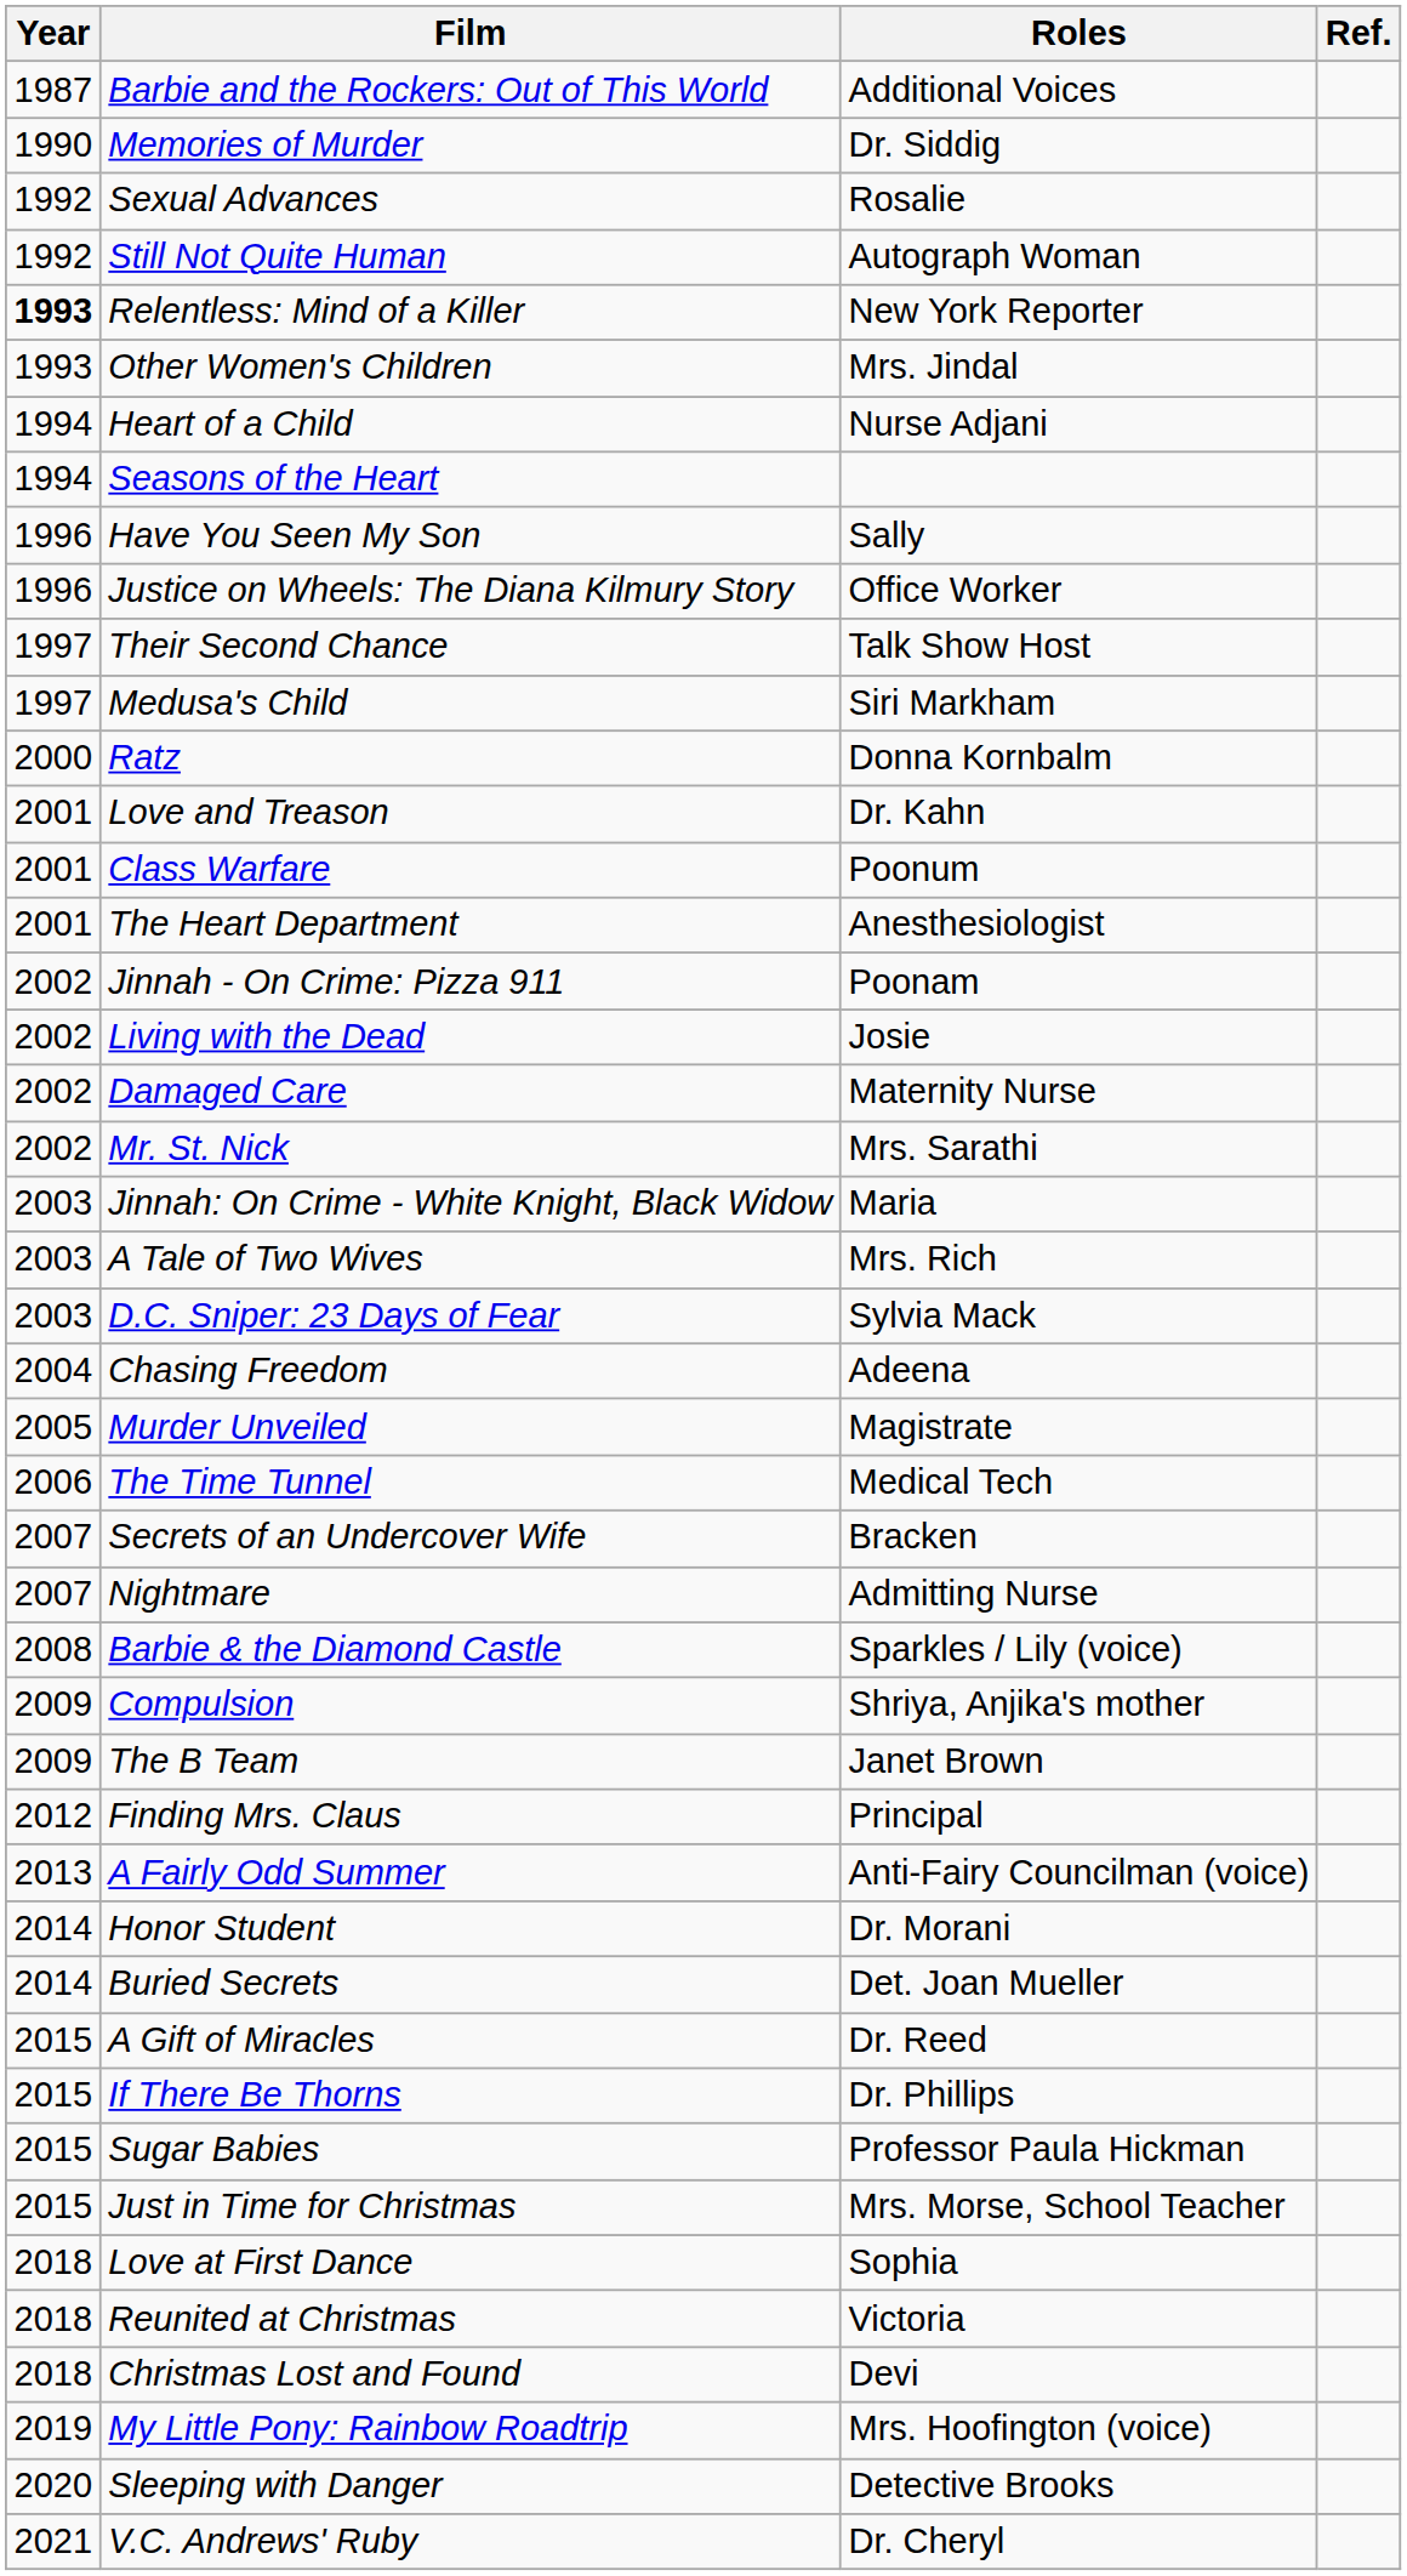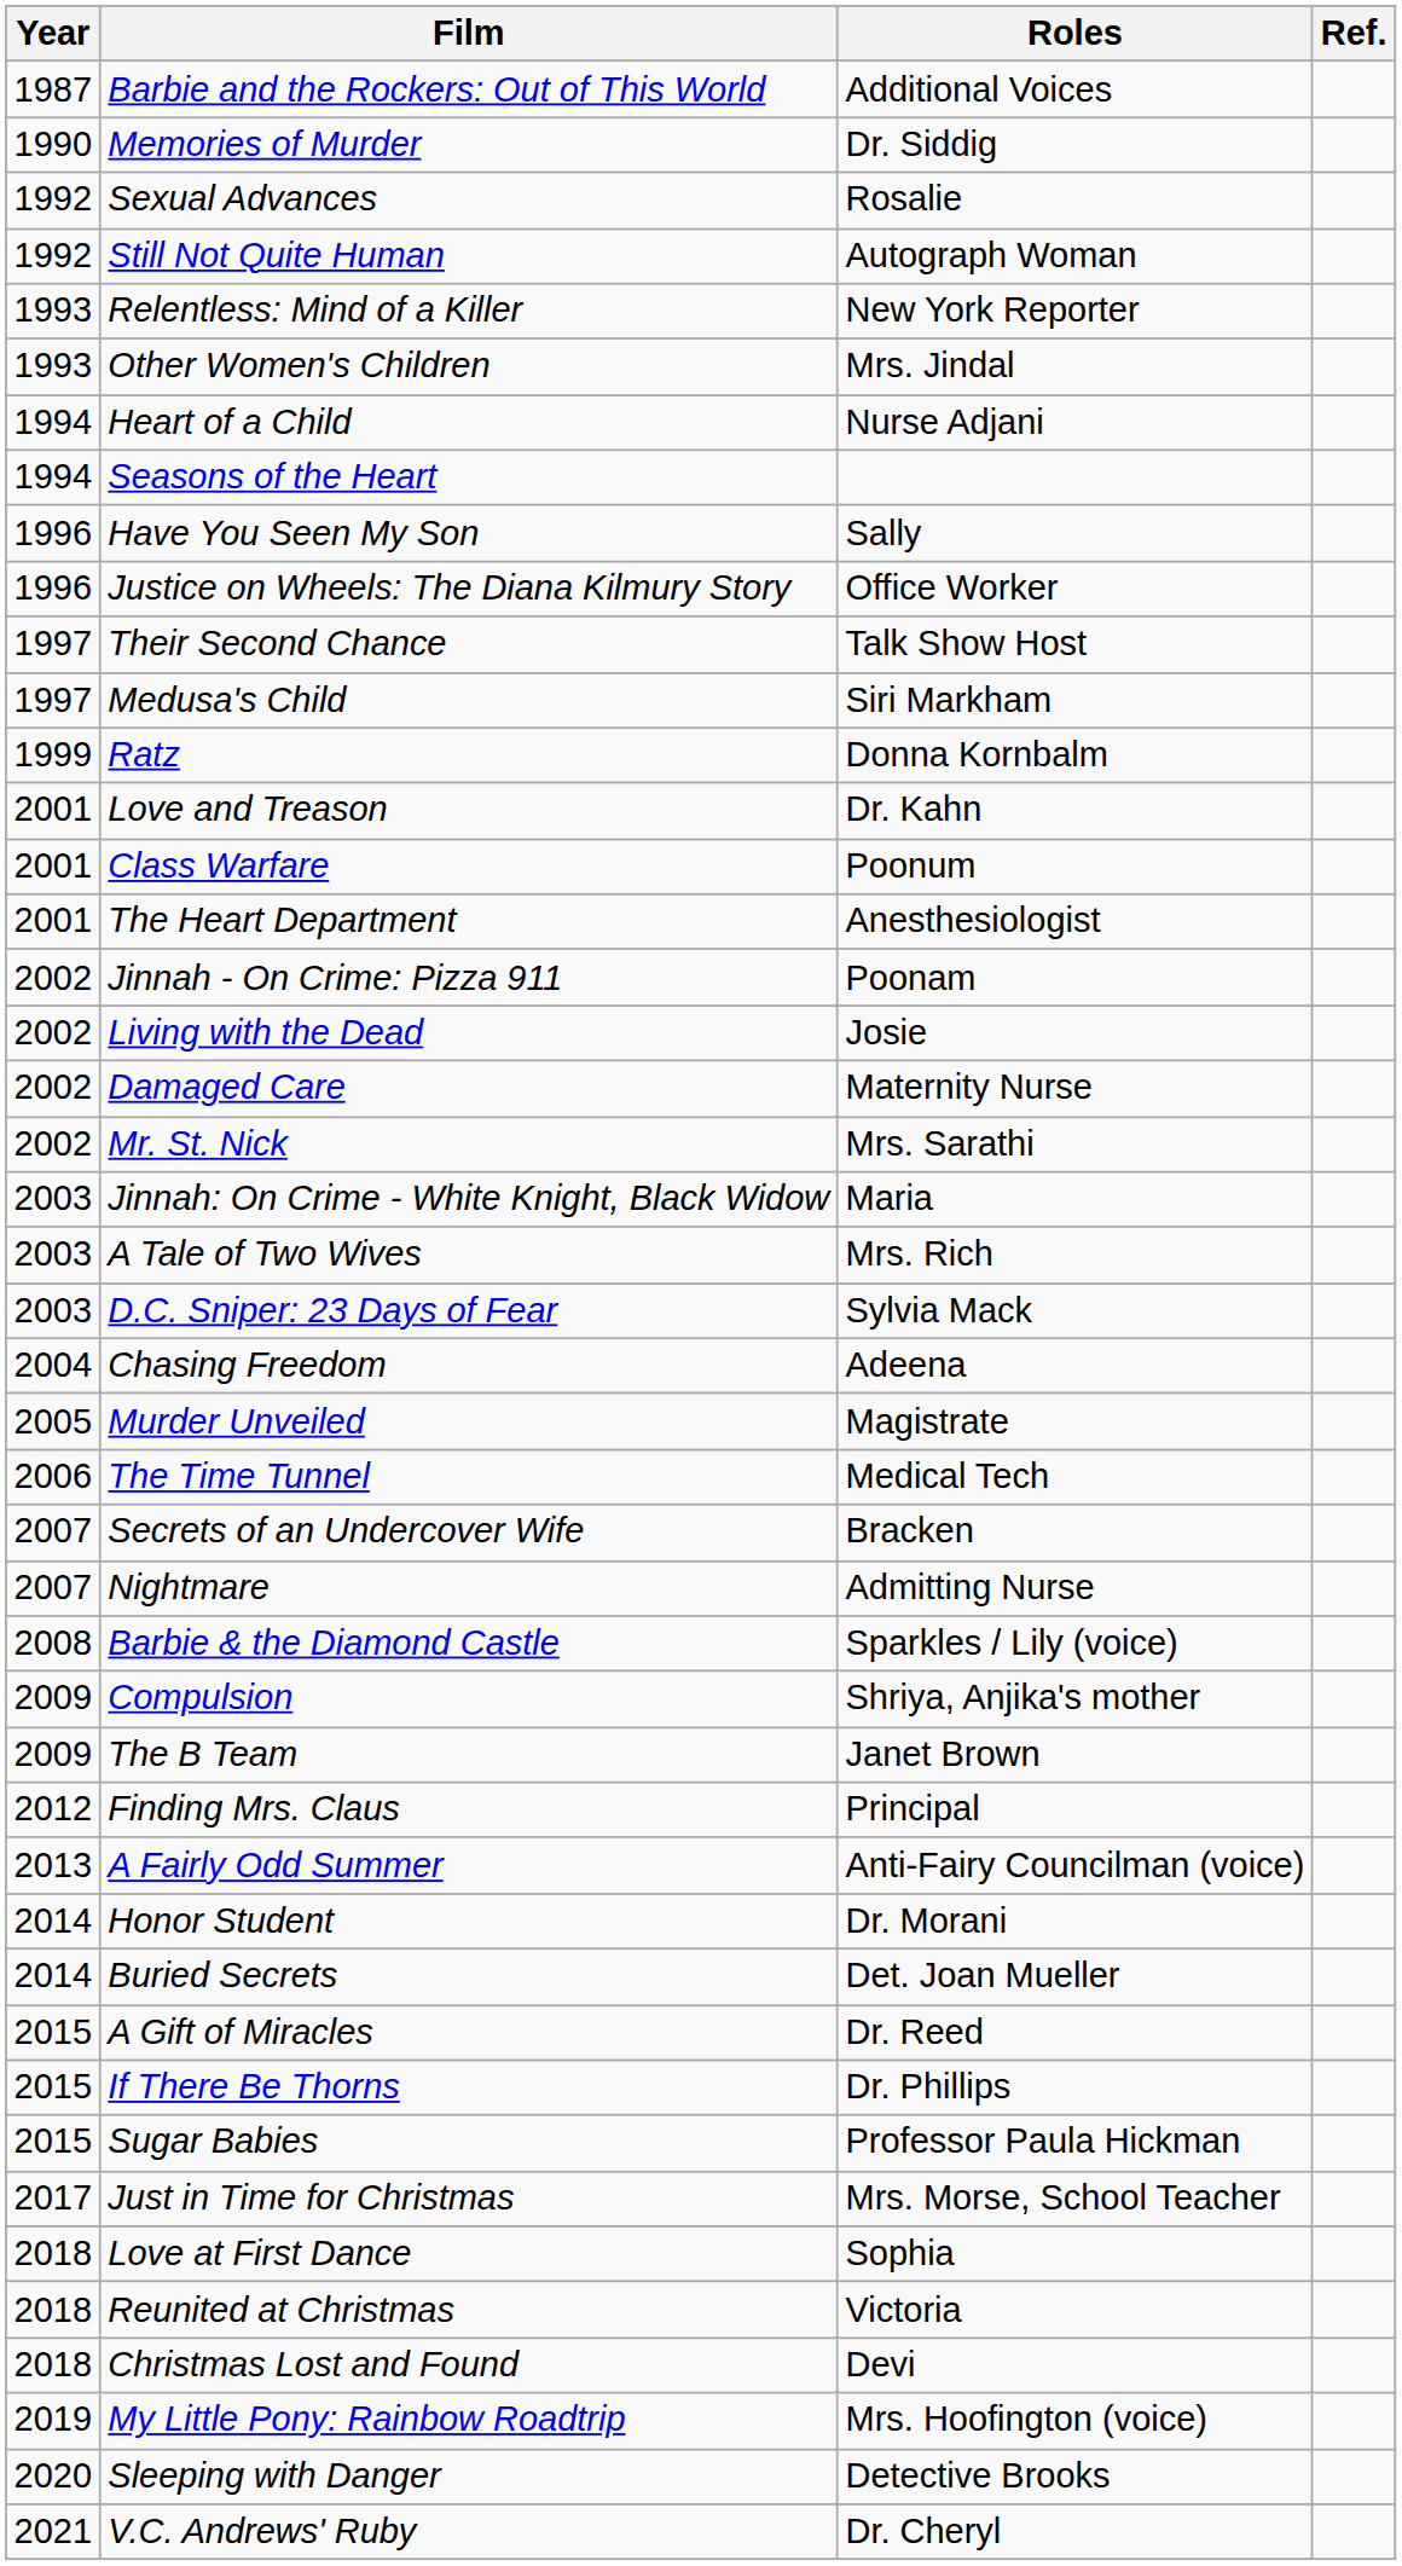 <table class="wikitable sortable">
 <tr>
 <th>Year</th>
 <th>Film</th>
 <th>Roles</th>
 <th class="unsortable">Ref.</th>
 </tr>
 <tr>
 <td>1987</td>
 <td><em><a href='#'>Barbie and the Rockers: Out of This World</a></em></td>
 <td>Additional Voices</td>
 <td></td>
 </tr>
 <tr>
 <td>1990</td>
 <td><em><a href='#'>Memories of Murder</a></em></td>
 <td>Dr. Siddig</td>
 <td></td>
 </tr>
 <tr>
 <td>1992</td>
 <td><em>Sexual Advances</em></td>
 <td>Rosalie</td>
 <td></td>
 </tr>
 <tr>
 <td>1992</td>
 <td><em><a href='#'>Still Not Quite Human</a></em></td>
 <td>Autograph Woman</td>
 <td></td>
 </tr>
 <tr>
-<td><strong>1993</strong></td>
+<td>1993</td>
 <td><em>Relentless: Mind of a Killer</em></td>
 <td>New York Reporter</td>
 <td></td>
 </tr>
 <tr>
 <td>1993</td>
 <td><em>Other Women's Children</em></td>
 <td>Mrs. Jindal</td>
 <td></td>
 </tr>
 <tr>
 <td>1994</td>
 <td><em>Heart of a Child</em></td>
 <td>Nurse Adjani</td>
 <td></td>
 </tr>
 <tr>
 <td>1994</td>
 <td><em><a href='#'>Seasons of the Heart</a></em></td>
 <td></td>
 <td></td>
 </tr>
 <tr>
 <td>1996</td>
 <td><em>Have You Seen My Son</em></td>
 <td>Sally</td>
 <td></td>
 </tr>
 <tr>
 <td>1996</td>
 <td><em>Justice on Wheels: The Diana Kilmury Story</em></td>
 <td>Office Worker</td>
 <td></td>
 </tr>
 <tr>
 <td>1997</td>
 <td><em>Their Second Chance</em></td>
 <td>Talk Show Host</td>
 <td></td>
 </tr>
 <tr>
 <td>1997</td>
 <td><em>Medusa's Child</em></td>
 <td>Siri Markham</td>
 <td></td>
 </tr>
 <tr>
-<td>2000</td>
+<td>1999</td>
 <td><em><a href='#'>Ratz</a></em></td>
 <td>Donna Kornbalm</td>
 <td></td>
 </tr>
 <tr>
 <td>2001</td>
 <td><em>Love and Treason</em></td>
 <td>Dr. Kahn</td>
 <td></td>
 </tr>
 <tr>
 <td>2001</td>
 <td><em><a href='#'>Class Warfare</a></em></td>
 <td>Poonum</td>
 <td></td>
 </tr>
 <tr>
 <td>2001</td>
 <td data-sort-value="Heart Department, The"><em>The Heart Department</em></td>
 <td>Anesthesiologist</td>
 <td></td>
 </tr>
 <tr>
 <td>2002</td>
 <td><em>Jinnah - On Crime: Pizza 911</em></td>
 <td>Poonam</td>
 <td></td>
 </tr>
 <tr>
 <td>2002</td>
 <td><em><a href='#'>Living with the Dead</a></em></td>
 <td>Josie</td>
 <td></td>
 </tr>
 <tr>
 <td>2002</td>
 <td><em><a href='#'>Damaged Care</a></em></td>
 <td>Maternity Nurse</td>
 <td></td>
 </tr>
 <tr>
 <td>2002</td>
 <td><em><a href='#'>Mr. St. Nick</a></em></td>
 <td>Mrs. Sarathi</td>
 <td></td>
 </tr>
 <tr>
 <td>2003</td>
 <td><em>Jinnah: On Crime - White Knight, Black Widow</em></td>
 <td>Maria</td>
 <td></td>
 </tr>
 <tr>
 <td>2003</td>
 <td data-sort-value="Tale of Two Wives, A"><em>A Tale of Two Wives</em></td>
 <td>Mrs. Rich</td>
 <td></td>
 </tr>
 <tr>
 <td>2003</td>
 <td><em><a href='#'>D.C. Sniper: 23 Days of Fear</a></em></td>
 <td>Sylvia Mack</td>
 <td></td>
 </tr>
 <tr>
 <td>2004</td>
 <td><em>Chasing Freedom</em></td>
 <td>Adeena</td>
 <td></td>
 </tr>
 <tr>
 <td>2005</td>
 <td><em><a href='#'>Murder Unveiled</a></em></td>
 <td>Magistrate</td>
 <td></td>
 </tr>
 <tr>
 <td>2006</td>
 <td data-sort-value="Time Tunnel, The"><em><a href='#'>The Time Tunnel</a></em></td>
 <td>Medical Tech</td>
 <td></td>
 </tr>
 <tr>
 <td>2007</td>
 <td><em>Secrets of an Undercover Wife</em></td>
 <td>Bracken</td>
 <td></td>
 </tr>
 <tr>
 <td>2007</td>
 <td><em>Nightmare</em></td>
 <td>Admitting Nurse</td>
 <td></td>
 </tr>
 <tr>
 <td>2008</td>
 <td><em><a href='#'>Barbie & the Diamond Castle</a></em></td>
 <td>Sparkles / Lily (voice)</td>
 <td></td>
 </tr>
 <tr>
 <td>2009</td>
 <td><em><a href='#'>Compulsion</a></em></td>
 <td>Shriya, Anjika's mother</td>
 <td></td>
 </tr>
 <tr>
 <td>2009</td>
 <td data-sort-value="B Team, The"><em>The B Team</em></td>
 <td>Janet Brown</td>
 <td></td>
 </tr>
 <tr>
 <td>2012</td>
 <td><em>Finding Mrs. Claus</em></td>
 <td>Principal</td>
 <td></td>
 </tr>
 <tr>
 <td>2013</td>
 <td data-sort-value="Fairly Odd Summer, A"><em><a href='#'>A Fairly Odd Summer</a></em></td>
 <td>Anti-Fairy Councilman (voice)</td>
 <td></td>
 </tr>
 <tr>
 <td>2014</td>
 <td><em>Honor Student</em></td>
 <td>Dr. Morani</td>
 <td></td>
 </tr>
 <tr>
 <td>2014</td>
 <td><em>Buried Secrets</em></td>
 <td>Det. Joan Mueller</td>
 <td></td>
 </tr>
 <tr>
 <td>2015</td>
 <td data-sort-value="Gift of Miracles, A"><em>A Gift of Miracles</em></td>
 <td>Dr. Reed</td>
 <td></td>
 </tr>
 <tr>
 <td>2015</td>
 <td><em><a href='#'>If There Be Thorns</a></em></td>
 <td>Dr. Phillips</td>
 <td></td>
 </tr>
 <tr>
 <td>2015</td>
 <td><em>Sugar Babies</em></td>
 <td>Professor Paula Hickman</td>
 <td></td>
 </tr>
 <tr>
-<td>2015</td>
+<td>2017</td>
 <td><em>Just in Time for Christmas</em></td>
 <td>Mrs. Morse, School Teacher</td>
 <td></td>
 </tr>
 <tr>
 <td>2018</td>
 <td><em>Love at First Dance</em></td>
 <td>Sophia</td>
 <td></td>
 </tr>
 <tr>
 <td>2018</td>
 <td><em>Reunited at Christmas</em></td>
 <td>Victoria</td>
 <td></td>
 </tr>
 <tr>
 <td>2018</td>
 <td><em>Christmas Lost and Found</em></td>
 <td>Devi</td>
 <td></td>
 </tr>
 <tr>
 <td>2019</td>
 <td><em><a href='#'>My Little Pony: Rainbow Roadtrip</a></em></td>
 <td>Mrs. Hoofington (voice)</td>
 <td></td>
 </tr>
 <tr>
 <td>2020</td>
 <td><em>Sleeping with Danger</em></td>
 <td>Detective Brooks</td>
 <td></td>
 </tr>
 <tr>
 <td>2021</td>
 <td><em>V.C. Andrews' Ruby</em></td>
 <td>Dr. Cheryl</td>
 <td></td>
 </tr>
 </table>
